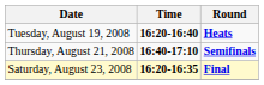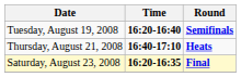 <table class="wikitable">
 <tr>
 <th>Date</th>
 <th>Time</th>
 <th>Round</th>
 </tr>
 <tr>
 <td>Tuesday, August 19, 2008</td>
 <td><strong>16:20-16:40</strong></td>
-<td><strong><a href='#'>Heats</a></strong></td>
+<td><strong> <a href='#'>Semifinals</a></strong></td>
 </tr>
 <tr>
 <td>Thursday, August 21, 2008</td>
 <td><strong>16:40-17:10</strong></td>
-<td><strong> <a href='#'>Semifinals</a></strong></td>
+<td><strong><a href='#'>Heats</a></strong></td>
 </tr>
 <tr>
 <td style=background:lemonchiffon>Saturday, August 23, 2008</td>
 <td style=background:lemonchiffon><strong>16:20-16:35</strong></td>
 <td style=background:lemonchiffon><strong><a href='#'>Final</a></strong></td>
 </tr>
 <tr>
 </tr>
 </table>
